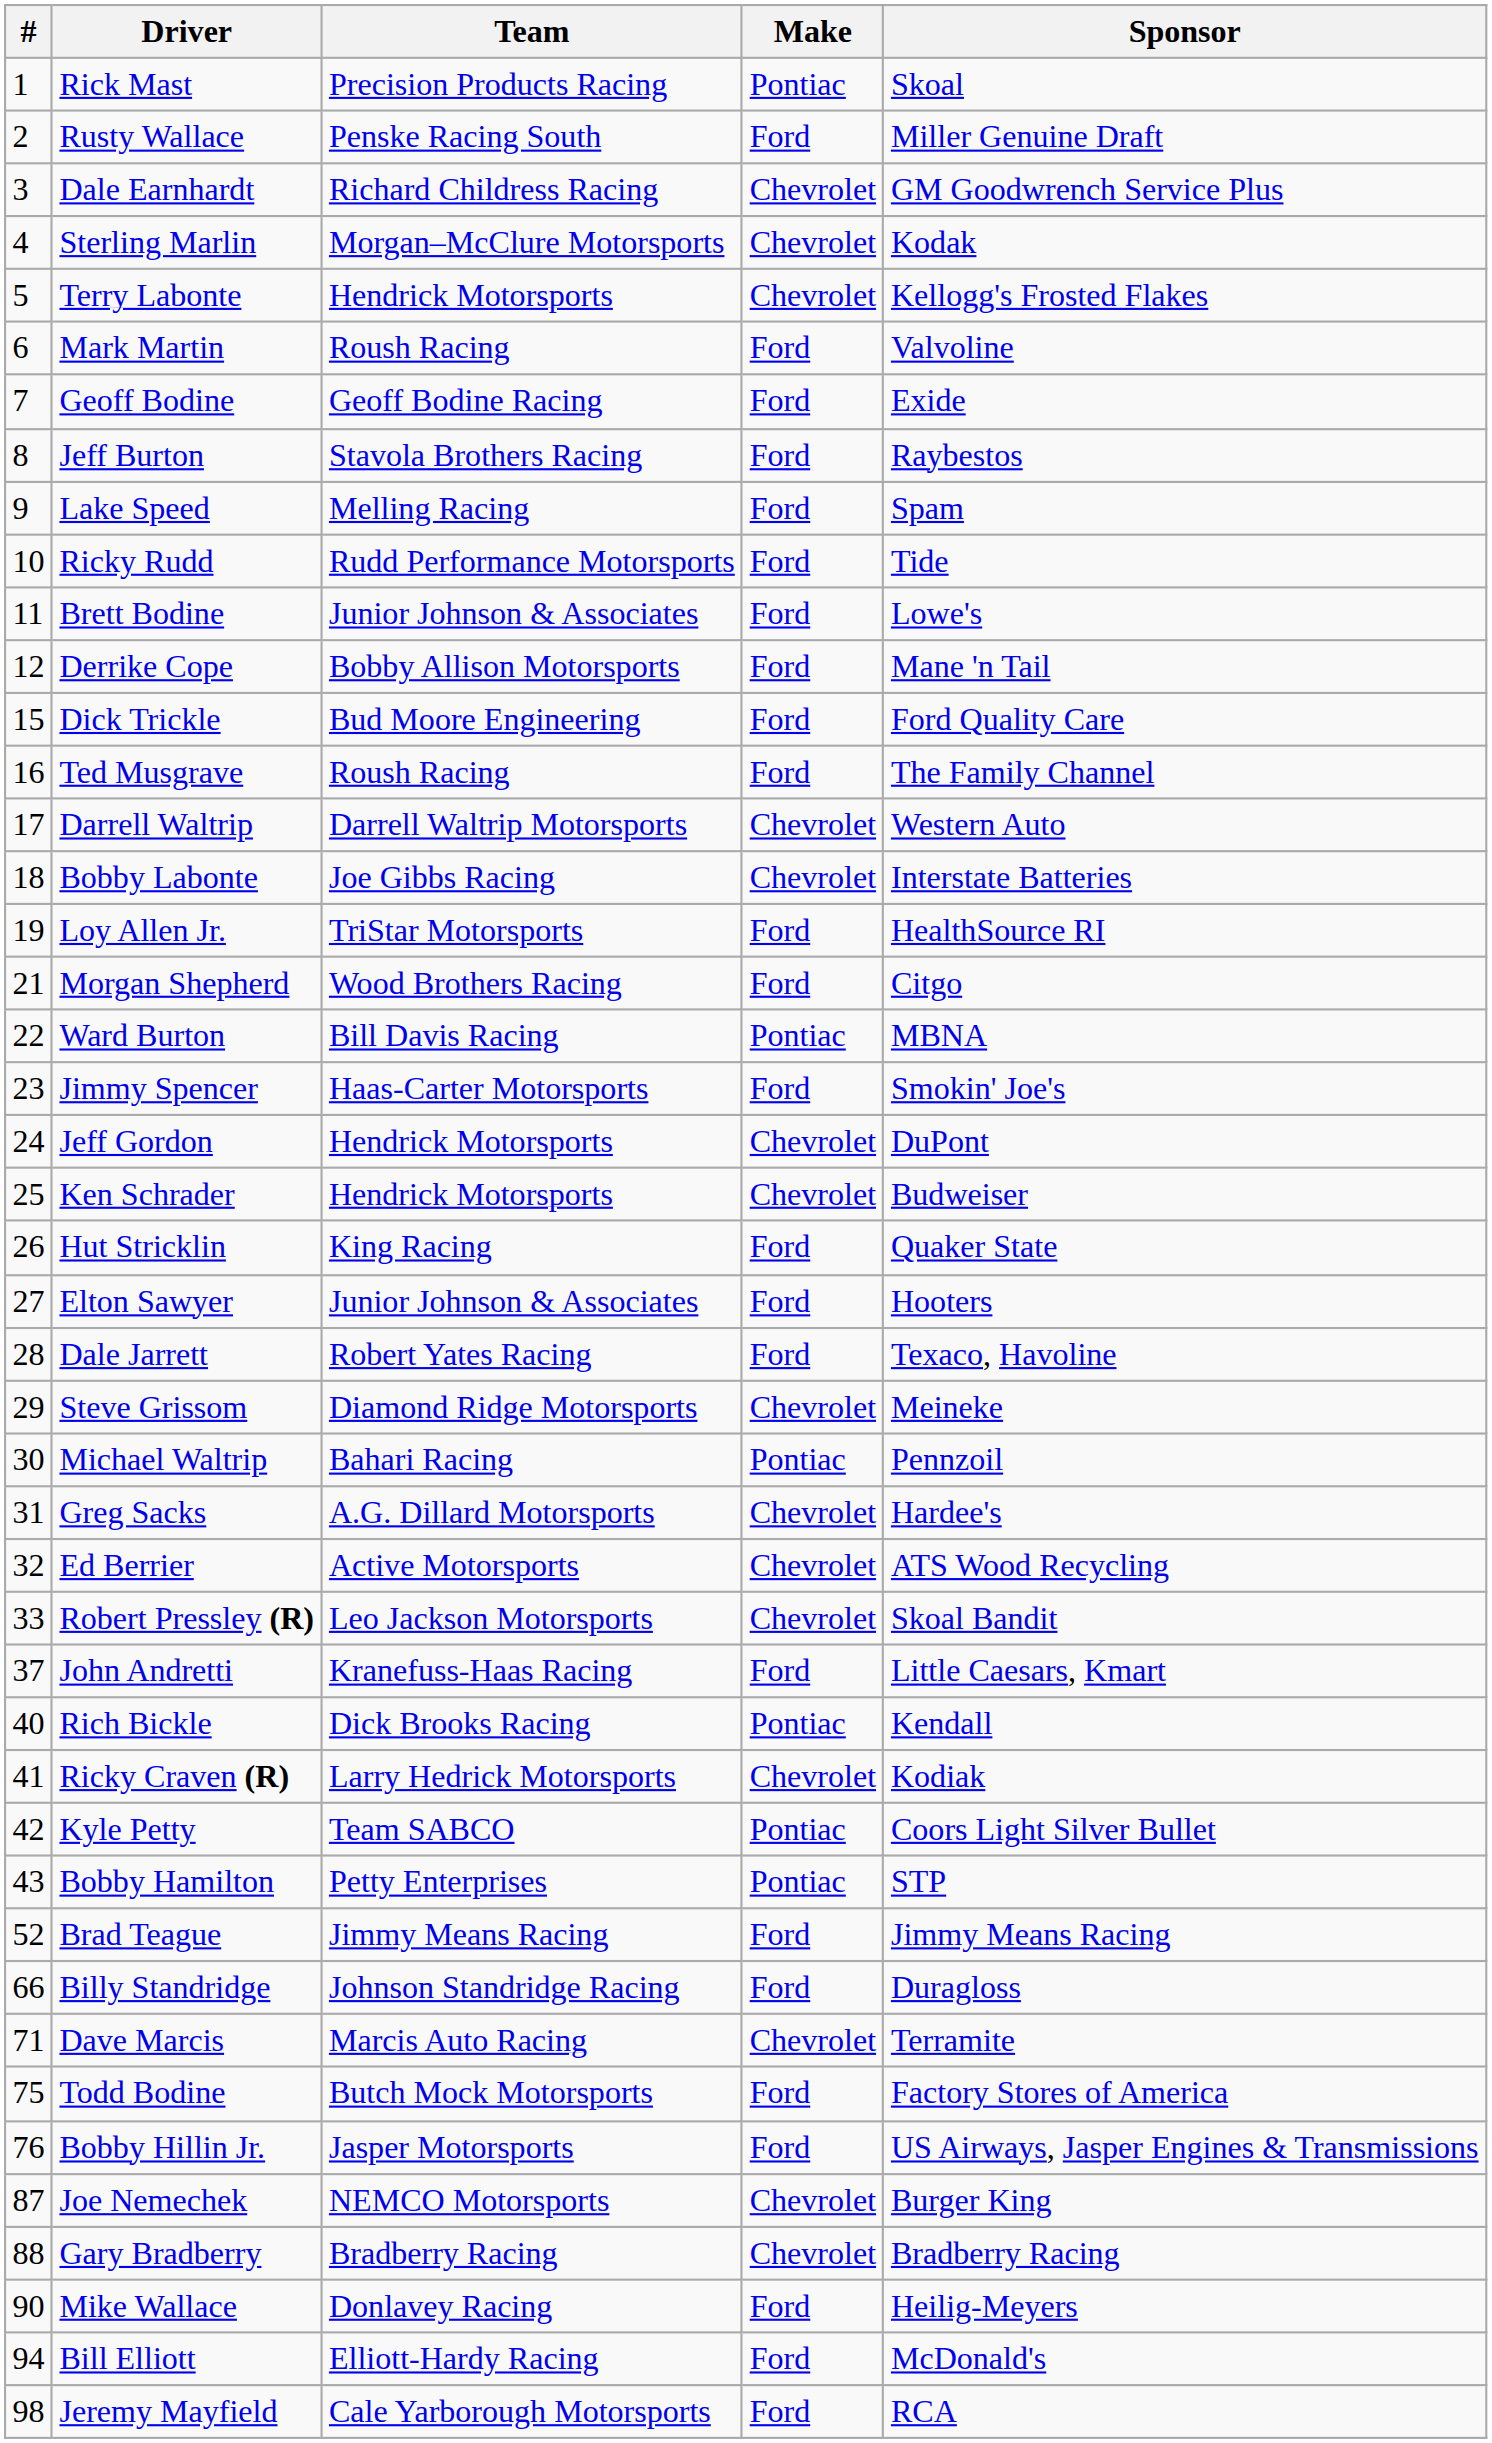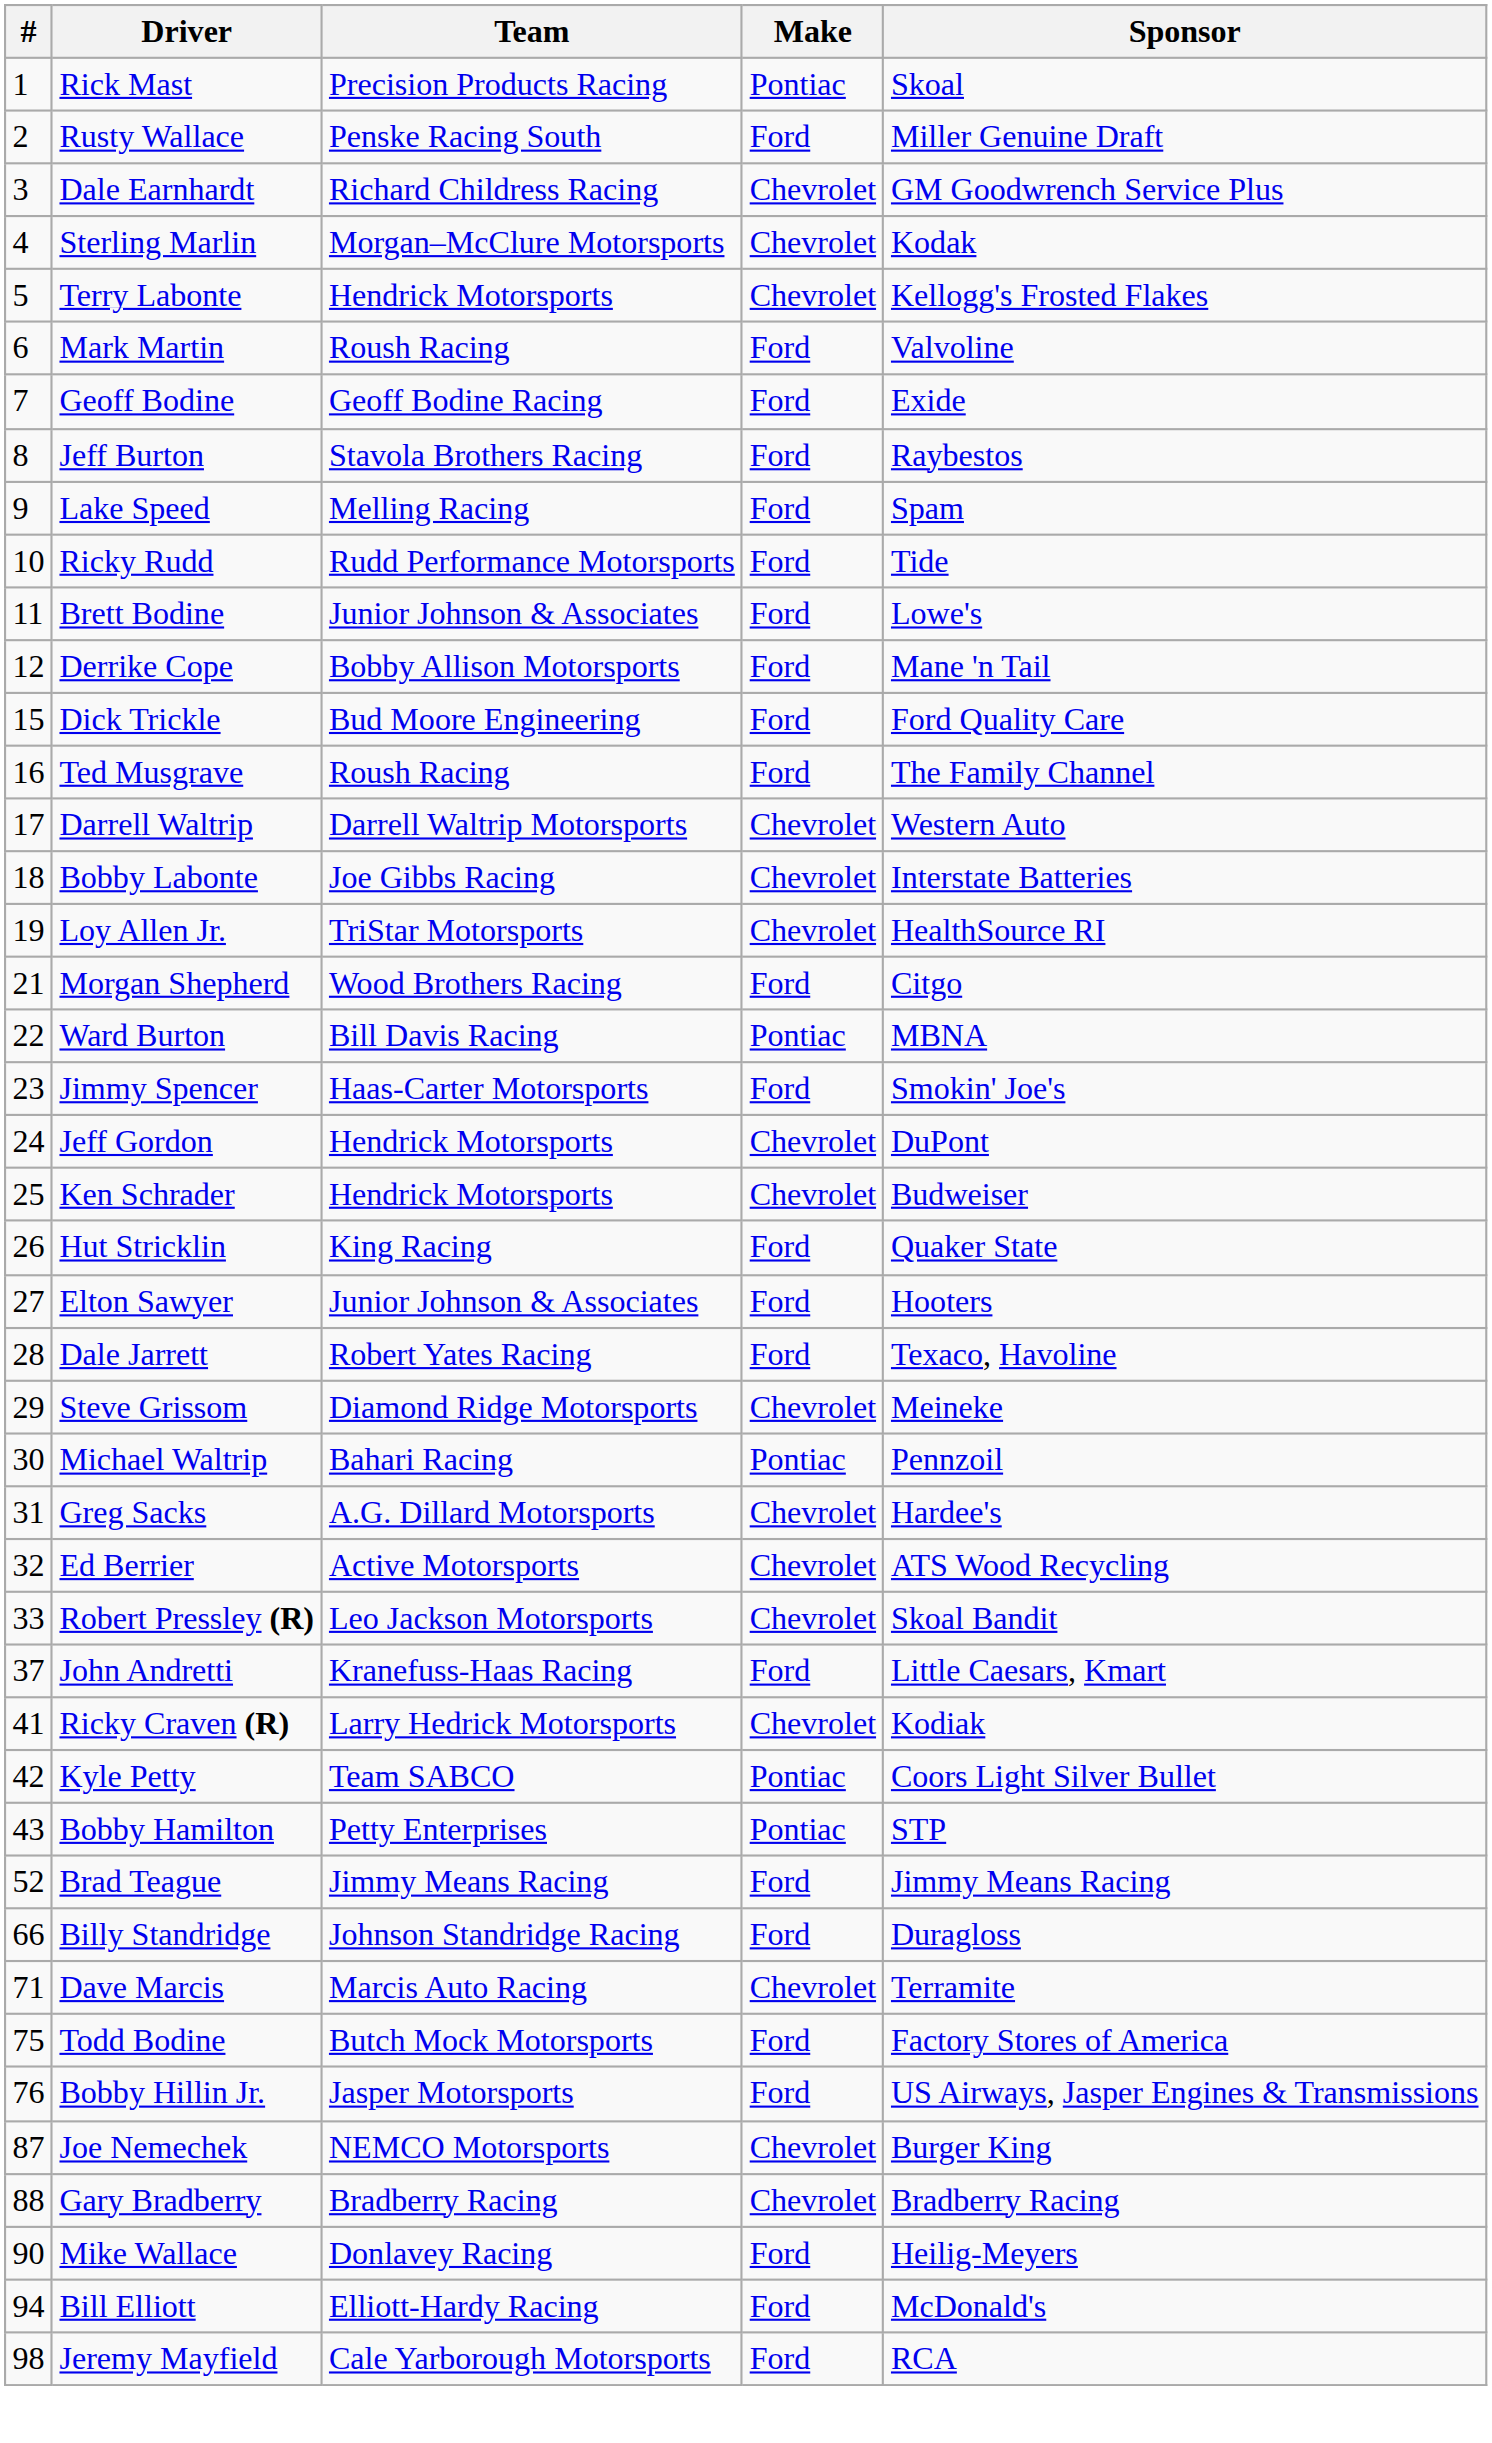 <table class="wikitable" style="font-size:95%">
 <tr>
 <th>#</th>
 <th>Driver</th>
 <th>Team</th>
 <th>Make</th>
 <th>Sponsor</th>
 </tr>
 <tr>
 <td>1</td>
 <td><a href='#'>Rick Mast</a></td>
 <td><a href='#'>Precision Products Racing</a></td>
 <td><a href='#'>Pontiac</a></td>
 <td><a href='#'>Skoal</a></td>
 </tr>
 <tr>
 <td>2</td>
 <td><a href='#'>Rusty Wallace</a></td>
 <td><a href='#'>Penske Racing South</a></td>
 <td><a href='#'>Ford</a></td>
 <td><a href='#'>Miller Genuine Draft</a></td>
 </tr>
 <tr>
 <td>3</td>
 <td><a href='#'>Dale Earnhardt</a></td>
 <td><a href='#'>Richard Childress Racing</a></td>
 <td><a href='#'>Chevrolet</a></td>
 <td><a href='#'>GM Goodwrench Service Plus</a></td>
 </tr>
 <tr>
 <td>4</td>
 <td><a href='#'>Sterling Marlin</a></td>
 <td><a href='#'>Morgan–McClure Motorsports</a></td>
 <td><a href='#'>Chevrolet</a></td>
 <td><a href='#'>Kodak</a></td>
 </tr>
 <tr>
 <td>5</td>
 <td><a href='#'>Terry Labonte</a></td>
 <td><a href='#'>Hendrick Motorsports</a></td>
 <td><a href='#'>Chevrolet</a></td>
 <td><a href='#'>Kellogg's Frosted Flakes</a></td>
 </tr>
 <tr>
 <td>6</td>
 <td><a href='#'>Mark Martin</a></td>
 <td><a href='#'>Roush Racing</a></td>
 <td><a href='#'>Ford</a></td>
 <td><a href='#'>Valvoline</a></td>
 </tr>
 <tr>
 <td>7</td>
 <td><a href='#'>Geoff Bodine</a></td>
 <td><a href='#'>Geoff Bodine Racing</a></td>
 <td><a href='#'>Ford</a></td>
 <td><a href='#'>Exide</a></td>
 </tr>
 <tr>
 <td>8</td>
 <td><a href='#'>Jeff Burton</a></td>
 <td><a href='#'>Stavola Brothers Racing</a></td>
 <td><a href='#'>Ford</a></td>
 <td><a href='#'>Raybestos</a></td>
 </tr>
 <tr>
 <td>9</td>
 <td><a href='#'>Lake Speed</a></td>
 <td><a href='#'>Melling Racing</a></td>
 <td><a href='#'>Ford</a></td>
 <td><a href='#'>Spam</a></td>
 </tr>
 <tr>
 <td>10</td>
 <td><a href='#'>Ricky Rudd</a></td>
 <td><a href='#'>Rudd Performance Motorsports</a></td>
 <td><a href='#'>Ford</a></td>
 <td><a href='#'>Tide</a></td>
 </tr>
 <tr>
 <td>11</td>
 <td><a href='#'>Brett Bodine</a></td>
 <td><a href='#'>Junior Johnson & Associates</a></td>
 <td><a href='#'>Ford</a></td>
 <td><a href='#'>Lowe's</a></td>
 </tr>
 <tr>
 <td>12</td>
 <td><a href='#'>Derrike Cope</a></td>
 <td><a href='#'>Bobby Allison Motorsports</a></td>
 <td><a href='#'>Ford</a></td>
 <td><a href='#'>Mane 'n Tail</a></td>
 </tr>
 <tr>
 <td>15</td>
 <td><a href='#'>Dick Trickle</a></td>
 <td><a href='#'>Bud Moore Engineering</a></td>
 <td><a href='#'>Ford</a></td>
 <td><a href='#'>Ford Quality Care</a></td>
 </tr>
 <tr>
 <td>16</td>
 <td><a href='#'>Ted Musgrave</a></td>
 <td><a href='#'>Roush Racing</a></td>
 <td><a href='#'>Ford</a></td>
 <td><a href='#'>The Family Channel</a></td>
 </tr>
 <tr>
 <td>17</td>
 <td><a href='#'>Darrell Waltrip</a></td>
 <td><a href='#'>Darrell Waltrip Motorsports</a></td>
 <td><a href='#'>Chevrolet</a></td>
 <td><a href='#'>Western Auto</a></td>
 </tr>
 <tr>
 <td>18</td>
 <td><a href='#'>Bobby Labonte</a></td>
 <td><a href='#'>Joe Gibbs Racing</a></td>
 <td><a href='#'>Chevrolet</a></td>
 <td><a href='#'>Interstate Batteries</a></td>
 </tr>
 <tr>
 <td>19</td>
 <td><a href='#'>Loy Allen Jr.</a></td>
 <td><a href='#'>TriStar Motorsports</a></td>
-<td><a href='#'>Ford</a></td>
+<td><a href='#'>Chevrolet</a></td>
 <td><a href='#'>HealthSource RI</a></td>
 </tr>
 <tr>
 <td>21</td>
 <td><a href='#'>Morgan Shepherd</a></td>
 <td><a href='#'>Wood Brothers Racing</a></td>
 <td><a href='#'>Ford</a></td>
 <td><a href='#'>Citgo</a></td>
 </tr>
 <tr>
 <td>22</td>
 <td><a href='#'>Ward Burton</a></td>
 <td><a href='#'>Bill Davis Racing</a></td>
 <td><a href='#'>Pontiac</a></td>
 <td><a href='#'>MBNA</a></td>
 </tr>
 <tr>
 <td>23</td>
 <td><a href='#'>Jimmy Spencer</a></td>
 <td><a href='#'>Haas-Carter Motorsports</a></td>
 <td><a href='#'>Ford</a></td>
 <td><a href='#'>Smokin' Joe's</a></td>
 </tr>
 <tr>
 <td>24</td>
 <td><a href='#'>Jeff Gordon</a></td>
 <td><a href='#'>Hendrick Motorsports</a></td>
 <td><a href='#'>Chevrolet</a></td>
 <td><a href='#'>DuPont</a></td>
 </tr>
 <tr>
 <td>25</td>
 <td><a href='#'>Ken Schrader</a></td>
 <td><a href='#'>Hendrick Motorsports</a></td>
 <td><a href='#'>Chevrolet</a></td>
 <td><a href='#'>Budweiser</a></td>
 </tr>
 <tr>
 <td>26</td>
 <td><a href='#'>Hut Stricklin</a></td>
 <td><a href='#'>King Racing</a></td>
 <td><a href='#'>Ford</a></td>
 <td><a href='#'>Quaker State</a></td>
 </tr>
 <tr>
 <td>27</td>
 <td><a href='#'>Elton Sawyer</a></td>
 <td><a href='#'>Junior Johnson & Associates</a></td>
 <td><a href='#'>Ford</a></td>
 <td><a href='#'>Hooters</a></td>
 </tr>
 <tr>
 <td>28</td>
 <td><a href='#'>Dale Jarrett</a></td>
 <td><a href='#'>Robert Yates Racing</a></td>
 <td><a href='#'>Ford</a></td>
 <td><a href='#'>Texaco</a>, <a href='#'>Havoline</a></td>
 </tr>
 <tr>
 <td>29</td>
 <td><a href='#'>Steve Grissom</a></td>
 <td><a href='#'>Diamond Ridge Motorsports</a></td>
 <td><a href='#'>Chevrolet</a></td>
 <td><a href='#'>Meineke</a></td>
 </tr>
 <tr>
 <td>30</td>
 <td><a href='#'>Michael Waltrip</a></td>
 <td><a href='#'>Bahari Racing</a></td>
 <td><a href='#'>Pontiac</a></td>
 <td><a href='#'>Pennzoil</a></td>
 </tr>
 <tr>
 <td>31</td>
 <td><a href='#'>Greg Sacks</a></td>
 <td><a href='#'>A.G. Dillard Motorsports</a></td>
 <td><a href='#'>Chevrolet</a></td>
 <td><a href='#'>Hardee's</a></td>
 </tr>
 <tr>
 <td>32</td>
 <td><a href='#'>Ed Berrier</a></td>
 <td><a href='#'>Active Motorsports</a></td>
 <td><a href='#'>Chevrolet</a></td>
 <td><a href='#'>ATS Wood Recycling</a></td>
 </tr>
 <tr>
 <td>33</td>
 <td><a href='#'>Robert Pressley</a> <strong>(R)</strong></td>
 <td><a href='#'>Leo Jackson Motorsports</a></td>
 <td><a href='#'>Chevrolet</a></td>
 <td><a href='#'>Skoal Bandit</a></td>
 </tr>
 <tr>
 <td>37</td>
 <td><a href='#'>John Andretti</a></td>
 <td><a href='#'>Kranefuss-Haas Racing</a></td>
 <td><a href='#'>Ford</a></td>
 <td><a href='#'>Little Caesars</a>, <a href='#'>Kmart</a></td>
 </tr>
 <tr>
-<td>40</td>
-<td><a href='#'>Rich Bickle</a></td>
-<td><a href='#'>Dick Brooks Racing</a></td>
-<td><a href='#'>Pontiac</a></td>
-<td><a href='#'>Kendall</a></td>
-</tr>
-<tr>
 <td>41</td>
 <td><a href='#'>Ricky Craven</a> <strong>(R)</strong></td>
 <td><a href='#'>Larry Hedrick Motorsports</a></td>
 <td><a href='#'>Chevrolet</a></td>
 <td><a href='#'>Kodiak</a></td>
 </tr>
 <tr>
 <td>42</td>
 <td><a href='#'>Kyle Petty</a></td>
 <td><a href='#'>Team SABCO</a></td>
 <td><a href='#'>Pontiac</a></td>
 <td><a href='#'>Coors Light Silver Bullet</a></td>
 </tr>
 <tr>
 <td>43</td>
 <td><a href='#'>Bobby Hamilton</a></td>
 <td><a href='#'>Petty Enterprises</a></td>
 <td><a href='#'>Pontiac</a></td>
 <td><a href='#'>STP</a></td>
 </tr>
 <tr>
 <td>52</td>
 <td><a href='#'>Brad Teague</a></td>
 <td><a href='#'>Jimmy Means Racing</a></td>
 <td><a href='#'>Ford</a></td>
 <td><a href='#'>Jimmy Means Racing</a></td>
 </tr>
 <tr>
 <td>66</td>
 <td><a href='#'>Billy Standridge</a></td>
 <td><a href='#'>Johnson Standridge Racing</a></td>
 <td><a href='#'>Ford</a></td>
 <td><a href='#'>Duragloss</a></td>
 </tr>
 <tr>
 <td>71</td>
 <td><a href='#'>Dave Marcis</a></td>
 <td><a href='#'>Marcis Auto Racing</a></td>
 <td><a href='#'>Chevrolet</a></td>
 <td><a href='#'>Terramite</a></td>
 </tr>
 <tr>
 <td>75</td>
 <td><a href='#'>Todd Bodine</a></td>
 <td><a href='#'>Butch Mock Motorsports</a></td>
 <td><a href='#'>Ford</a></td>
 <td><a href='#'>Factory Stores of America</a></td>
 </tr>
 <tr>
 <td>76</td>
 <td><a href='#'>Bobby Hillin Jr.</a></td>
 <td><a href='#'>Jasper Motorsports</a></td>
 <td><a href='#'>Ford</a></td>
 <td><a href='#'>US Airways</a>, <a href='#'>Jasper Engines & Transmissions</a></td>
 </tr>
 <tr>
 <td>87</td>
 <td><a href='#'>Joe Nemechek</a></td>
 <td><a href='#'>NEMCO Motorsports</a></td>
 <td><a href='#'>Chevrolet</a></td>
 <td><a href='#'>Burger King</a></td>
 </tr>
 <tr>
 <td>88</td>
 <td><a href='#'>Gary Bradberry</a></td>
 <td><a href='#'>Bradberry Racing</a></td>
 <td><a href='#'>Chevrolet</a></td>
 <td><a href='#'>Bradberry Racing</a></td>
 </tr>
 <tr>
 <td>90</td>
 <td><a href='#'>Mike Wallace</a></td>
 <td><a href='#'>Donlavey Racing</a></td>
 <td><a href='#'>Ford</a></td>
 <td><a href='#'>Heilig-Meyers</a></td>
 </tr>
 <tr>
 <td>94</td>
 <td><a href='#'>Bill Elliott</a></td>
 <td><a href='#'>Elliott-Hardy Racing</a></td>
 <td><a href='#'>Ford</a></td>
 <td><a href='#'>McDonald's</a></td>
 </tr>
 <tr>
 <td>98</td>
 <td><a href='#'>Jeremy Mayfield</a></td>
 <td><a href='#'>Cale Yarborough Motorsports</a></td>
 <td><a href='#'>Ford</a></td>
 <td><a href='#'>RCA</a></td>
 </tr>
 </table>
